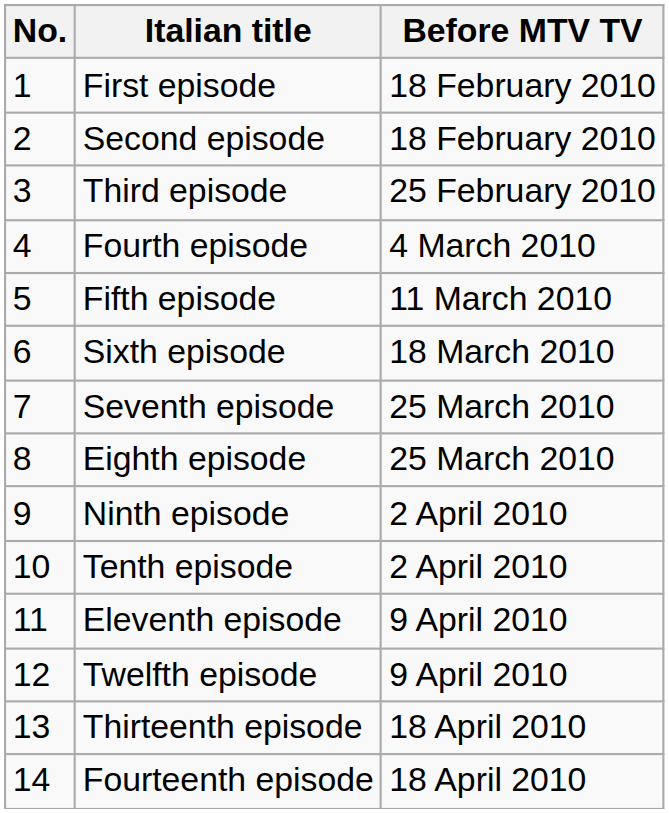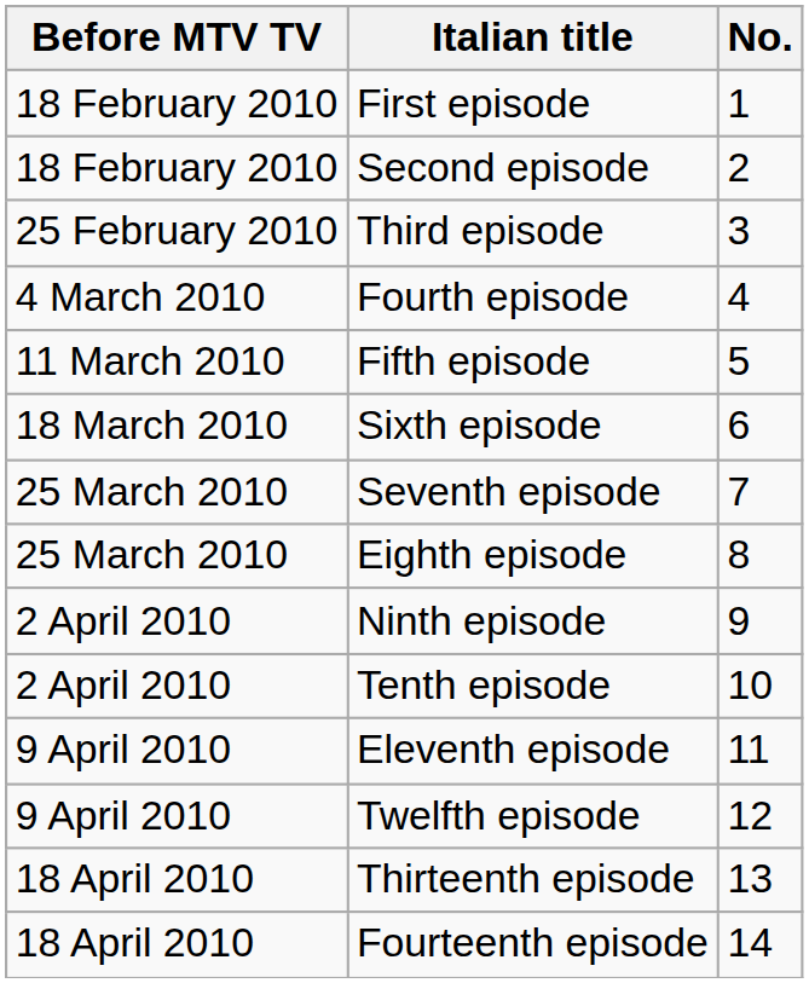 <table class="wikitable">
 <tr>
+<th>Before MTV TV</th>
+<th>Italian title</th>
 <th>No.</th>
-<th>Italian title</th>
-<th>Before MTV TV</th>
 </tr>
 <tr>
+<td>18 February 2010</td>
+<td>First episode</td>
 <td>1</td>
-<td>First episode</td>
-<td>18 February 2010</td>
 </tr>
 <tr>
+<td>18 February 2010</td>
+<td>Second episode</td>
 <td>2</td>
-<td>Second episode</td>
-<td>18 February 2010</td>
 </tr>
 <tr>
+<td>25 February 2010</td>
+<td>Third episode</td>
 <td>3</td>
-<td>Third episode</td>
-<td>25 February 2010</td>
 </tr>
 <tr>
+<td>4 March 2010</td>
+<td>Fourth episode</td>
 <td>4</td>
-<td>Fourth episode</td>
-<td>4 March 2010</td>
 </tr>
 <tr>
+<td>11 March 2010</td>
+<td>Fifth episode</td>
 <td>5</td>
-<td>Fifth episode</td>
-<td>11 March 2010</td>
 </tr>
 <tr>
+<td>18 March 2010</td>
+<td>Sixth episode</td>
 <td>6</td>
-<td>Sixth episode</td>
-<td>18 March 2010</td>
 </tr>
 <tr>
+<td>25 March 2010</td>
+<td>Seventh episode</td>
 <td>7</td>
-<td>Seventh episode</td>
-<td>25 March 2010</td>
 </tr>
 <tr>
+<td>25 March 2010</td>
+<td>Eighth episode</td>
 <td>8</td>
-<td>Eighth episode</td>
-<td>25 March 2010</td>
 </tr>
 <tr>
+<td>2 April 2010</td>
+<td>Ninth episode</td>
 <td>9</td>
-<td>Ninth episode</td>
-<td>2 April 2010</td>
 </tr>
 <tr>
+<td>2 April 2010</td>
+<td>Tenth episode</td>
 <td>10</td>
-<td>Tenth episode</td>
-<td>2 April 2010</td>
 </tr>
 <tr>
+<td>9 April 2010</td>
+<td>Eleventh episode</td>
 <td>11</td>
-<td>Eleventh episode</td>
-<td>9 April 2010</td>
 </tr>
 <tr>
+<td>9 April 2010</td>
+<td>Twelfth episode</td>
 <td>12</td>
-<td>Twelfth episode</td>
-<td>9 April 2010</td>
 </tr>
 <tr>
+<td>18 April 2010</td>
+<td>Thirteenth episode</td>
 <td>13</td>
-<td>Thirteenth episode</td>
-<td>18 April 2010</td>
 </tr>
 <tr>
+<td>18 April 2010</td>
+<td>Fourteenth episode</td>
 <td>14</td>
-<td>Fourteenth episode</td>
-<td>18 April 2010</td>
 </tr>
 </table>
